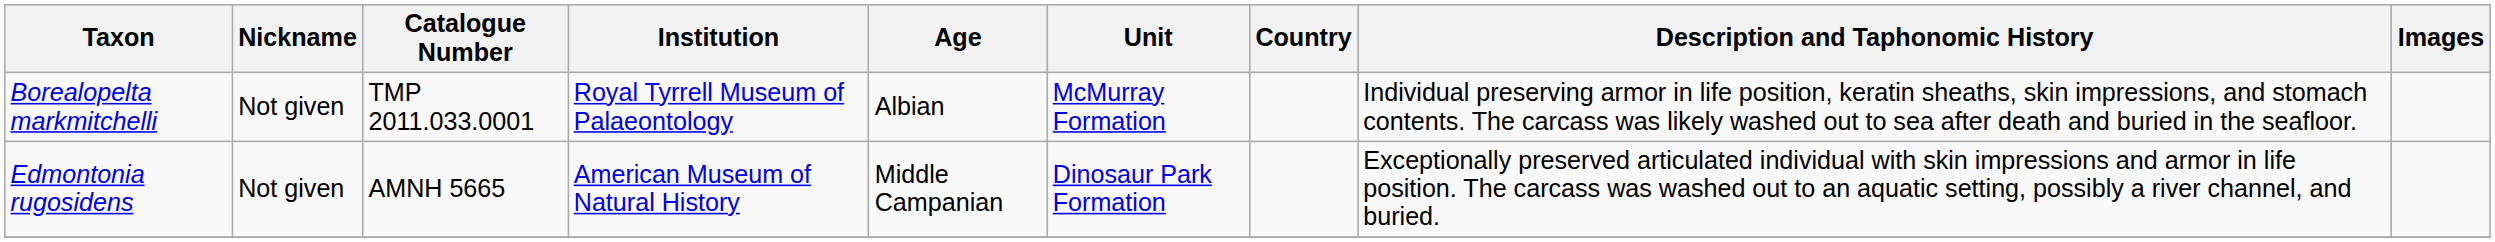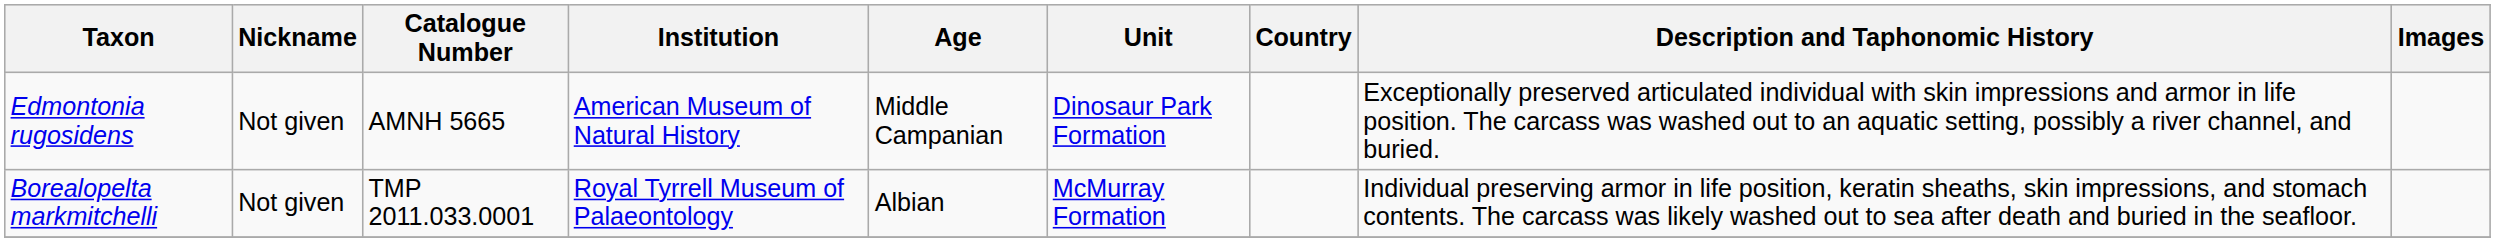 <table class="wikitable sortable" align="center" width="100%">
 <tr>
 <th>Taxon</th>
 <th>Nickname</th>
 <th>Catalogue Number</th>
 <th>Institution</th>
 <th>Age</th>
 <th>Unit</th>
 <th>Country</th>
 <th>Description and Taphonomic History</th>
 <th>Images</th>
 </tr>
 <tr>
+<td><em><a href='#'>Edmontonia rugosidens</a></em></td>
+<td>Not given</td>
+<td>AMNH 5665</td>
+<td><a href='#'>American Museum of Natural History</a></td>
+<td>Middle Campanian</td>
+<td><a href='#'>Dinosaur Park Formation</a></td>
+<td></td>
+<td>Exceptionally preserved articulated individual with skin impressions and armor in life position. The carcass was washed out to an aquatic setting, possibly a river channel, and buried.</td>
+<td></td>
+</tr>
+<tr>
 <td><em><a href='#'>Borealopelta markmitchelli</a></em></td>
 <td>Not given</td>
 <td>TMP 2011.033.0001</td>
 <td><a href='#'>Royal Tyrrell Museum of Palaeontology</a></td>
 <td>Albian</td>
 <td><a href='#'>McMurray Formation</a></td>
 <td></td>
 <td>Individual preserving armor in life position, keratin sheaths, skin impressions, and stomach contents. The carcass was likely washed out to sea after death and buried in the seafloor.</td>
 <td></td>
 </tr>
 <tr>
-<td><em><a href='#'>Edmontonia rugosidens</a></em></td>
-<td>Not given</td>
-<td>AMNH 5665</td>
-<td><a href='#'>American Museum of Natural History</a></td>
-<td>Middle Campanian</td>
-<td><a href='#'>Dinosaur Park Formation</a></td>
-<td></td>
-<td>Exceptionally preserved articulated individual with skin impressions and armor in life position. The carcass was washed out to an aquatic setting, possibly a river channel, and buried.</td>
-<td></td>
-</tr>
-<tr>
 </tr>
 </table>
